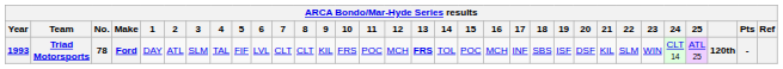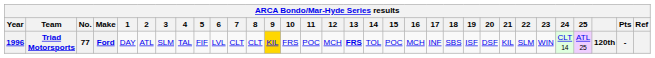 <table class="wikitable" style="text-align:center; font-size:75%">
 <tr>
 <th colspan=45><a href='#'>ARCA Bondo/Mar-Hyde Series</a> results</th>
 </tr>
 <tr>
 <th>Year</th>
 <th>Team</th>
 <th>No.</th>
 <th>Make</th>
 <th>1</th>
 <th>2</th>
 <th>3</th>
 <th>4</th>
 <th>5</th>
 <th>6</th>
 <th>7</th>
 <th>8</th>
 <th>9</th>
 <th>10</th>
 <th>11</th>
 <th>12</th>
 <th>13</th>
 <th>14</th>
 <th>15</th>
 <th>16</th>
 <th>17</th>
 <th>18</th>
 <th>19</th>
 <th>20</th>
 <th>21</th>
 <th>22</th>
 <th>23</th>
 <th>24</th>
 <th>25</th>
 <th></th>
 <th>Pts</th>
 <th>Ref</th>
 </tr>
 <tr>
-<th><a href='#'>1993</a></th>
+<th><a href='#'>1996</a></th>
 <th><a href='#'>Triad Motorsports</a></th>
-<th>78</th>
+<th>77</th>
 <th><a href='#'>Ford</a></th>
 <td><a href='#'>DAY</a></td>
 <td><a href='#'>ATL</a></td>
 <td><a href='#'>SLM</a></td>
 <td><a href='#'>TAL</a></td>
 <td><a href='#'>FIF</a></td>
 <td><a href='#'>LVL</a></td>
 <td><a href='#'>CLT</a></td>
 <td><a href='#'>CLT</a></td>
-<td><a href='#'>KIL</a></td>
+<td style="background: gold;"><a href='#'>KIL</a></td>
 <td><a href='#'>FRS</a></td>
 <td><a href='#'>POC</a></td>
 <td><a href='#'>MCH</a></td>
 <td><strong><a href='#'>FRS</a></strong></td>
 <td><a href='#'>TOL</a></td>
 <td><a href='#'>POC</a></td>
 <td><a href='#'>MCH</a></td>
 <td><a href='#'>INF</a></td>
 <td><a href='#'>SBS</a></td>
 <td><a href='#'>ISF</a></td>
 <td><a href='#'>DSF</a></td>
 <td><a href='#'>KIL</a></td>
 <td><a href='#'>SLM</a></td>
 <td><a href='#'>WIN</a></td>
 <td style="background:#DFFFDF;"><a href='#'>CLT</a><br><small>14</small></td>
 <td style="background:#EFCFFF;"><a href='#'>ATL</a><br><small>25</small></td>
 <th>120th</th>
 <th>-</th>
 <th></th>
 </tr>
 </table>
